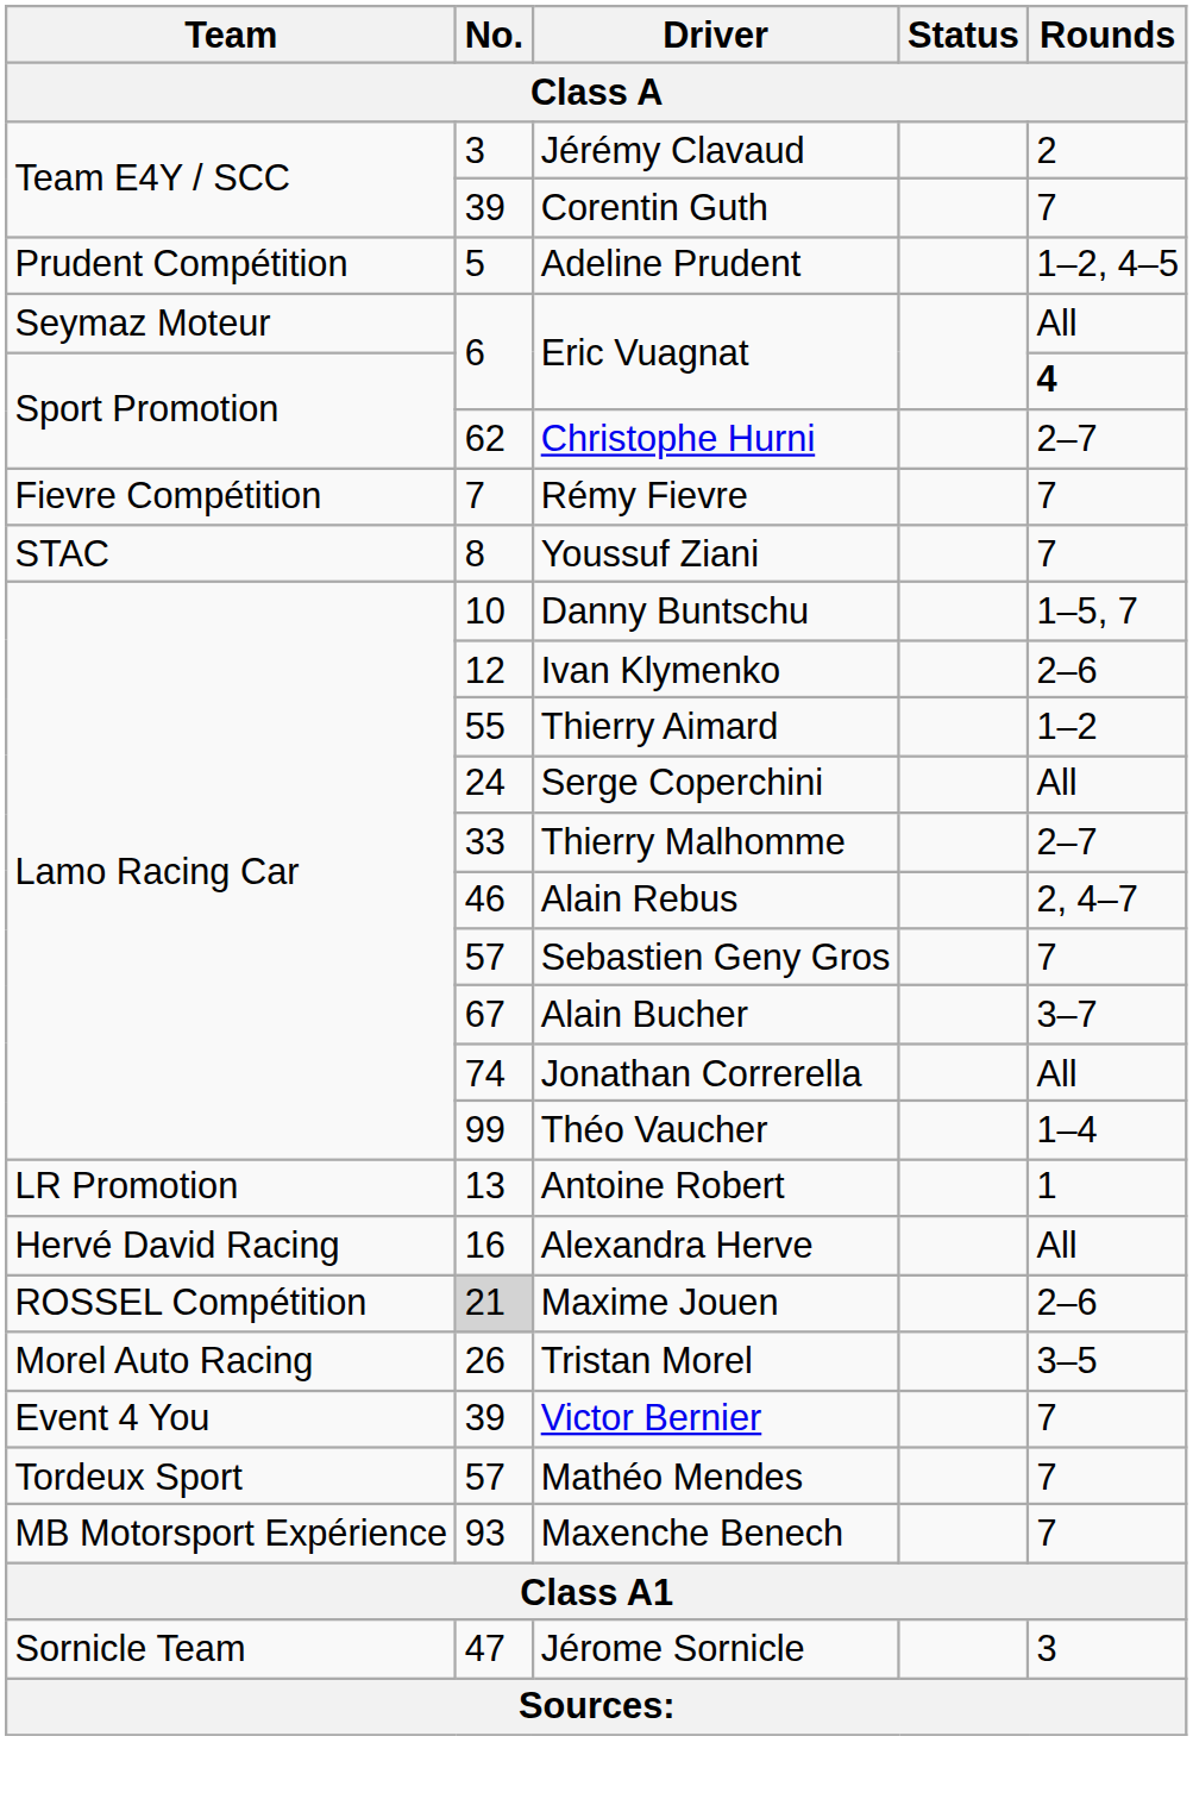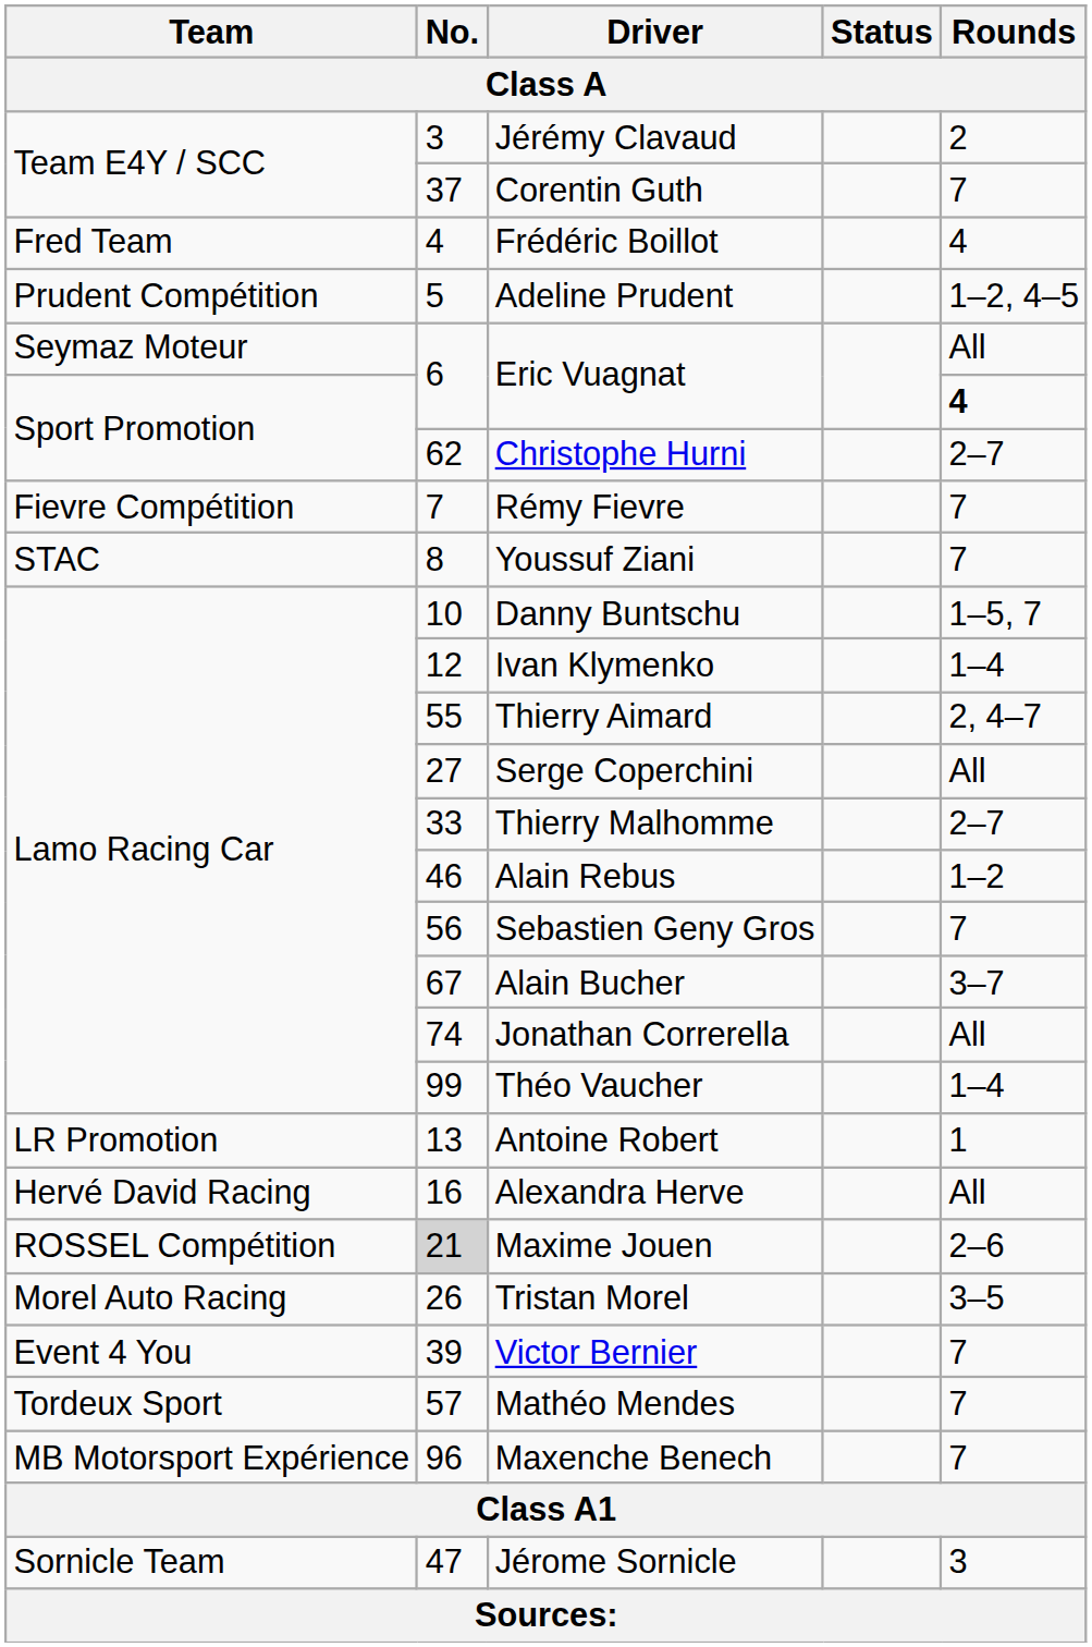 <table class="wikitable" style="font-size:85%;">
 <tr>
 <th>Team</th>
 <th>No.</th>
 <th>Driver</th>
 <th>Status</th>
 <th>Rounds</th>
 </tr>
 <tr>
 <th colspan="5">Class A</th>
 </tr>
 <tr>
 <td rowspan="2">Team E4Y / SCC</td>
 <td>3</td>
 <td> Jérémy Clavaud</td>
 <td></td>
 <td>2</td>
 </tr>
 <tr>
-<td>39</td>
+<td>37</td>
 <td> Corentin Guth</td>
 <td></td>
 <td>7</td>
+</tr>
+<tr>
+<td>Fred Team</td>
+<td>4</td>
+<td> Frédéric Boillot</td>
+<td align="center"></td>
+<td>4</td>
 </tr>
 <tr>
 <td>Prudent Compétition</td>
 <td>5</td>
 <td> Adeline Prudent</td>
 <td></td>
 <td>1–2, 4–5</td>
 </tr>
 <tr>
 <td>Seymaz Moteur</td>
 <td rowspan="2">6</td>
 <td rowspan="2"> Eric Vuagnat</td>
 <td rowspan="2" align="center"></td>
 <td>All</td>
 </tr>
 <tr>
 <td rowspan="2">Sport Promotion</td>
 <td><strong>4</strong></td>
 </tr>
 <tr>
 <td>62</td>
 <td> <a href='#'>Christophe Hurni</a></td>
 <td align="center"></td>
 <td>2–7</td>
 </tr>
 <tr>
 <td>Fievre Compétition</td>
 <td>7</td>
 <td> Rémy Fievre</td>
 <td></td>
 <td>7</td>
 </tr>
 <tr>
 <td>STAC</td>
 <td>8</td>
 <td> Youssuf Ziani</td>
 <td></td>
 <td>7</td>
 </tr>
 <tr>
 <td rowspan="10">Lamo Racing Car</td>
 <td>10</td>
 <td> Danny Buntschu</td>
 <td align="center"></td>
 <td>1–5, 7</td>
 </tr>
 <tr>
 <td>12</td>
 <td> Ivan Klymenko</td>
 <td align="center"></td>
-<td>2–6</td>
+<td>1–4</td>
 </tr>
 <tr>
 <td>55</td>
 <td> Thierry Aimard</td>
 <td align="center"></td>
-<td>1–2</td>
+<td>2, 4–7</td>
 </tr>
 <tr>
-<td>24</td>
+<td>27</td>
 <td> Serge Coperchini</td>
 <td align="center"></td>
 <td>All</td>
 </tr>
 <tr>
 <td>33</td>
 <td> Thierry Malhomme</td>
 <td align="center"></td>
 <td>2–7</td>
 </tr>
 <tr>
 <td>46</td>
 <td> Alain Rebus</td>
 <td align="center"></td>
-<td>2, 4–7</td>
+<td>1–2</td>
 </tr>
 <tr>
-<td>57</td>
+<td>56</td>
 <td> Sebastien Geny Gros</td>
 <td></td>
 <td>7</td>
 </tr>
 <tr>
 <td>67</td>
 <td> Alain Bucher</td>
 <td align="center"></td>
 <td>3–7</td>
 </tr>
 <tr>
 <td>74</td>
 <td> Jonathan Correrella</td>
 <td align="center"></td>
 <td>All</td>
 </tr>
 <tr>
 <td>99</td>
 <td> Théo Vaucher</td>
 <td align="center"></td>
 <td>1–4</td>
 </tr>
 <tr>
 <td>LR Promotion</td>
 <td>13</td>
 <td> Antoine Robert</td>
 <td></td>
 <td>1</td>
 </tr>
 <tr>
 <td>Hervé David Racing</td>
 <td>16</td>
 <td> Alexandra Herve</td>
 <td align="center"></td>
 <td>All</td>
 </tr>
 <tr>
 <td>ROSSEL Compétition</td>
 <td style="background: lightgrey;">21</td>
 <td> Maxime Jouen</td>
 <td></td>
 <td>2–6</td>
 </tr>
 <tr>
 <td>Morel Auto Racing</td>
 <td>26</td>
 <td> Tristan Morel</td>
 <td></td>
 <td>3–5</td>
 </tr>
 <tr>
 <td>Event 4 You</td>
 <td>39</td>
 <td> <a href='#'>Victor Bernier</a></td>
 <td align="center"></td>
 <td>7</td>
 </tr>
 <tr>
 <td>Tordeux Sport</td>
 <td>57</td>
 <td> Mathéo Mendes</td>
 <td align="center"></td>
 <td>7</td>
 </tr>
 <tr>
 <td>MB Motorsport Expérience</td>
-<td>93</td>
+<td>96</td>
 <td> Maxenche Benech</td>
 <td></td>
 <td>7</td>
 </tr>
 <tr>
 <th colspan="5">Class A1</th>
 </tr>
 <tr>
 <td>Sornicle Team</td>
 <td>47</td>
 <td> Jérome Sornicle</td>
 <td align="center"></td>
 <td>3</td>
 </tr>
 <tr>
 <th colspan="5">Sources: </th>
 </tr>
 </table>
